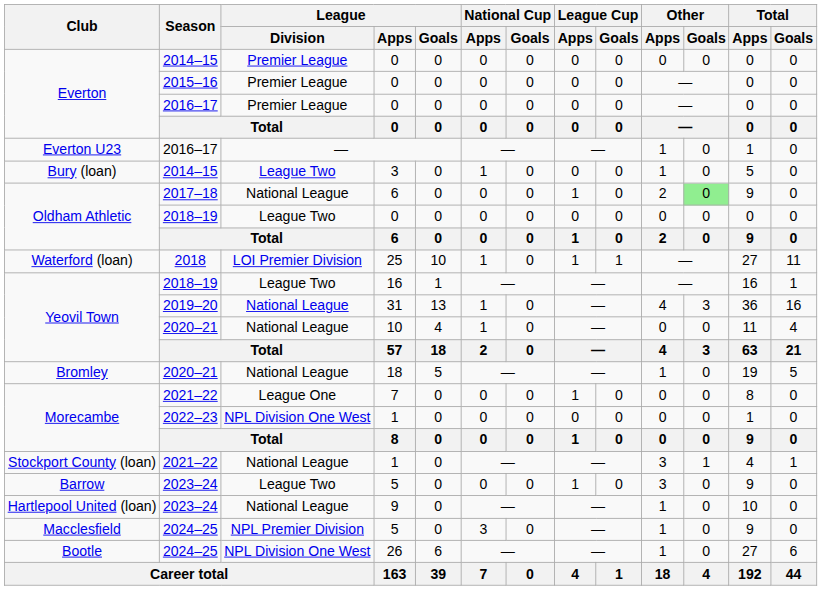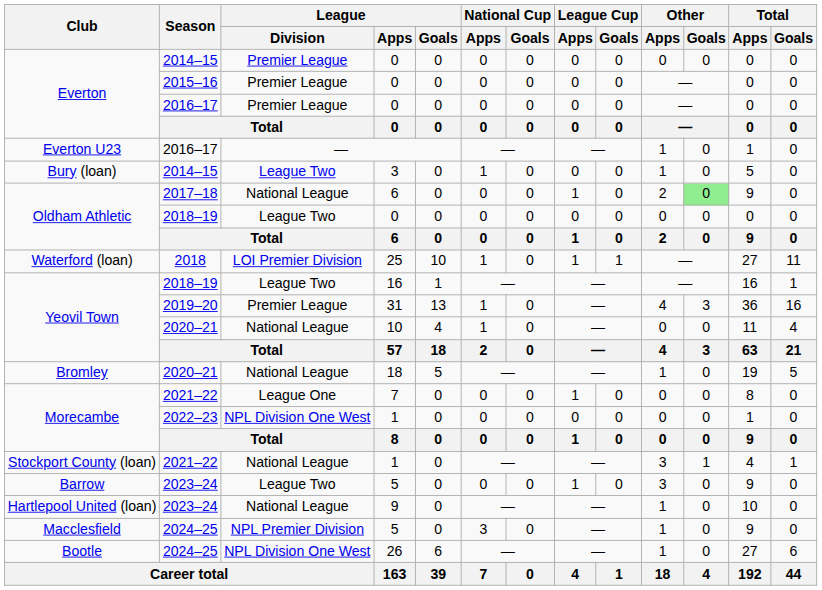 <table class=wikitable style="text-align: center">
 <tr>
 <th rowspan=2>Club</th>
 <th rowspan=2>Season</th>
 <th colspan=3>League</th>
 <th colspan=2>National Cup</th>
 <th colspan=2>League Cup</th>
 <th colspan=2>Other</th>
 <th colspan=2>Total</th>
 </tr>
 <tr>
 <th>Division</th>
 <th>Apps</th>
 <th>Goals</th>
 <th>Apps</th>
 <th>Goals</th>
 <th>Apps</th>
 <th>Goals</th>
 <th>Apps</th>
 <th>Goals</th>
 <th>Apps</th>
 <th>Goals</th>
 </tr>
 <tr>
 <td rowspan=4><a href='#'>Everton</a></td>
 <td><a href='#'>2014–15</a></td>
 <td><a href='#'>Premier League</a></td>
 <td>0</td>
 <td>0</td>
 <td>0</td>
 <td>0</td>
 <td>0</td>
 <td>0</td>
 <td>0</td>
 <td>0</td>
 <td>0</td>
 <td>0</td>
 </tr>
 <tr>
 <td><a href='#'>2015–16</a></td>
 <td>Premier League</td>
 <td>0</td>
 <td>0</td>
 <td>0</td>
 <td>0</td>
 <td>0</td>
 <td>0</td>
 <td colspan=2>—</td>
 <td>0</td>
 <td>0</td>
 </tr>
 <tr>
 <td><a href='#'>2016–17</a></td>
 <td>Premier League</td>
 <td>0</td>
 <td>0</td>
 <td>0</td>
 <td>0</td>
 <td>0</td>
 <td>0</td>
 <td colspan=2>—</td>
 <td>0</td>
 <td>0</td>
 </tr>
 <tr>
 <th colspan=2>Total</th>
 <th>0</th>
 <th>0</th>
 <th>0</th>
 <th>0</th>
 <th>0</th>
 <th>0</th>
 <th colspan=2>—</th>
 <th>0</th>
 <th>0</th>
 </tr>
 <tr>
 <td><a href='#'>Everton U23</a></td>
 <td>2016–17</td>
 <td colspan=3>—</td>
 <td colspan=2>—</td>
 <td colspan=2>—</td>
 <td>1</td>
 <td>0</td>
 <td>1</td>
 <td>0</td>
 </tr>
 <tr>
 <td><a href='#'>Bury</a> (loan)</td>
 <td><a href='#'>2014–15</a></td>
 <td><a href='#'>League Two</a></td>
 <td>3</td>
 <td>0</td>
 <td>1</td>
 <td>0</td>
 <td>0</td>
 <td>0</td>
 <td>1</td>
 <td>0</td>
 <td>5</td>
 <td>0</td>
 </tr>
 <tr>
 <td rowspan=3><a href='#'>Oldham Athletic</a></td>
 <td><a href='#'>2017–18</a></td>
 <td>National League</td>
 <td>6</td>
 <td>0</td>
 <td>0</td>
 <td>0</td>
 <td>1</td>
 <td>0</td>
 <td>2</td>
 <td style="background: lightgreen;">0</td>
 <td>9</td>
 <td>0</td>
 </tr>
 <tr>
 <td><a href='#'>2018–19</a></td>
 <td>League Two</td>
 <td>0</td>
 <td>0</td>
 <td>0</td>
 <td>0</td>
 <td>0</td>
 <td>0</td>
 <td>0</td>
 <td>0</td>
 <td>0</td>
 <td>0</td>
 </tr>
 <tr>
 <th colspan=2>Total</th>
 <th>6</th>
 <th>0</th>
 <th>0</th>
 <th>0</th>
 <th>1</th>
 <th>0</th>
 <th>2</th>
 <th>0</th>
 <th>9</th>
 <th>0</th>
 </tr>
 <tr>
 <td><a href='#'>Waterford</a> (loan)</td>
 <td><a href='#'>2018</a></td>
 <td><a href='#'>LOI Premier Division</a></td>
 <td>25</td>
 <td>10</td>
 <td>1</td>
 <td>0</td>
 <td>1</td>
 <td>1</td>
 <td colspan=2>—</td>
 <td>27</td>
 <td>11</td>
 </tr>
 <tr>
 <td rowspan=4><a href='#'>Yeovil Town</a></td>
 <td><a href='#'>2018–19</a></td>
 <td>League Two</td>
 <td>16</td>
 <td>1</td>
 <td colspan=2>—</td>
 <td colspan=2>—</td>
 <td colspan=2>—</td>
 <td>16</td>
 <td>1</td>
 </tr>
 <tr>
 <td><a href='#'>2019–20</a></td>
-<td><a href='#'>National League</a></td>
+<td>Premier League</td>
 <td>31</td>
 <td>13</td>
 <td>1</td>
 <td>0</td>
 <td colspan=2>—</td>
 <td>4</td>
 <td>3</td>
 <td>36</td>
 <td>16</td>
 </tr>
 <tr>
 <td><a href='#'>2020–21</a></td>
 <td>National League</td>
 <td>10</td>
 <td>4</td>
 <td>1</td>
 <td>0</td>
 <td colspan=2>—</td>
 <td>0</td>
 <td>0</td>
 <td>11</td>
 <td>4</td>
 </tr>
 <tr>
 <th colspan=2>Total</th>
 <th>57</th>
 <th>18</th>
 <th>2</th>
 <th>0</th>
 <th colspan=2>—</th>
 <th>4</th>
 <th>3</th>
 <th>63</th>
 <th>21</th>
 </tr>
 <tr>
 <td><a href='#'>Bromley</a></td>
 <td><a href='#'>2020–21</a></td>
 <td>National League</td>
 <td>18</td>
 <td>5</td>
 <td colspan=2>—</td>
 <td colspan=2>—</td>
 <td>1</td>
 <td>0</td>
 <td>19</td>
 <td>5</td>
 </tr>
 <tr>
 <td rowspan=3><a href='#'>Morecambe</a></td>
 <td><a href='#'>2021–22</a></td>
 <td>League One</td>
 <td>7</td>
 <td>0</td>
 <td>0</td>
 <td>0</td>
 <td>1</td>
 <td>0</td>
 <td>0</td>
 <td>0</td>
 <td>8</td>
 <td>0</td>
 </tr>
 <tr>
 <td><a href='#'>2022–23</a></td>
 <td><a href='#'>NPL Division One West</a></td>
 <td>1</td>
 <td>0</td>
 <td>0</td>
 <td>0</td>
 <td>0</td>
 <td>0</td>
 <td>0</td>
 <td>0</td>
 <td>1</td>
 <td>0</td>
 </tr>
 <tr>
 <th colspan=2>Total</th>
 <th>8</th>
 <th>0</th>
 <th>0</th>
 <th>0</th>
 <th>1</th>
 <th>0</th>
 <th>0</th>
 <th>0</th>
 <th>9</th>
 <th>0</th>
 </tr>
 <tr>
 <td><a href='#'>Stockport County</a> (loan)</td>
 <td><a href='#'>2021–22</a></td>
 <td>National League</td>
 <td>1</td>
 <td>0</td>
 <td colspan=2>—</td>
 <td colspan=2>—</td>
 <td>3</td>
 <td>1</td>
 <td>4</td>
 <td>1</td>
 </tr>
 <tr>
 <td><a href='#'>Barrow</a></td>
 <td><a href='#'>2023–24</a></td>
 <td>League Two</td>
 <td>5</td>
 <td>0</td>
 <td>0</td>
 <td>0</td>
 <td>1</td>
 <td>0</td>
 <td>3</td>
 <td>0</td>
 <td>9</td>
 <td>0</td>
 </tr>
 <tr>
 <td><a href='#'>Hartlepool United</a> (loan)</td>
 <td><a href='#'>2023–24</a></td>
 <td>National League</td>
 <td>9</td>
 <td>0</td>
 <td colspan=2>—</td>
 <td colspan=2>—</td>
 <td>1</td>
 <td>0</td>
 <td>10</td>
 <td>0</td>
 </tr>
 <tr>
 <td><a href='#'>Macclesfield</a></td>
 <td><a href='#'>2024–25</a></td>
 <td><a href='#'>NPL Premier Division</a></td>
 <td>5</td>
 <td>0</td>
 <td>3</td>
 <td>0</td>
 <td colspan=2>—</td>
 <td>1</td>
 <td>0</td>
 <td>9</td>
 <td>0</td>
 </tr>
 <tr>
 <td><a href='#'>Bootle</a></td>
 <td><a href='#'>2024–25</a></td>
 <td><a href='#'>NPL Division One West</a></td>
 <td>26</td>
 <td>6</td>
 <td colspan=2>—</td>
 <td colspan=2>—</td>
 <td>1</td>
 <td>0</td>
 <td>27</td>
 <td>6</td>
 </tr>
 <tr>
 <th colspan=3>Career total</th>
 <th>163</th>
 <th>39</th>
 <th>7</th>
 <th>0</th>
 <th>4</th>
 <th>1</th>
 <th>18</th>
 <th>4</th>
 <th>192</th>
 <th>44</th>
 </tr>
 </table>
